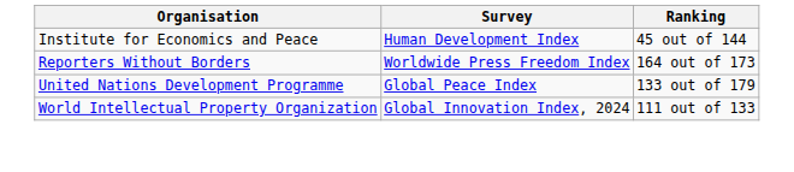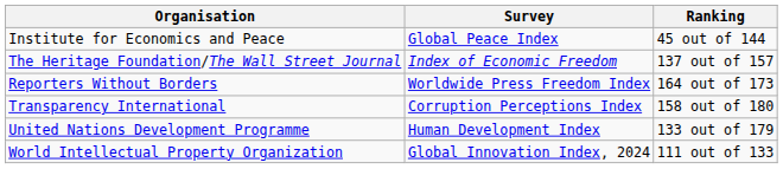 <table class="wikitable" style="margin: 1em auto;">
 <tr>
 <th>Organisation</th>
 <th>Survey</th>
 <th>Ranking</th>
 </tr>
 <tr>
 <td>Institute for Economics and Peace</td>
-<td><a href='#'>Human Development Index</a></td>
+<td><a href='#'>Global Peace Index</a></td>
 <td>45 out of 144</td>
+</tr>
+<tr>
+<td><a href='#'>The Heritage Foundation</a>/<em><a href='#'>The Wall Street Journal</a></em></td>
+<td><em><a href='#'>Index of Economic Freedom</a></em></td>
+<td>137 out of 157</td>
 </tr>
 <tr>
 <td><a href='#'>Reporters Without Borders</a></td>
 <td><a href='#'>Worldwide Press Freedom Index</a></td>
 <td>164 out of 173</td>
 </tr>
 <tr>
+<td><a href='#'>Transparency International</a></td>
+<td><a href='#'>Corruption Perceptions Index</a></td>
+<td>158 out of 180</td>
+</tr>
+<tr>
 <td><a href='#'>United Nations Development Programme</a></td>
-<td><a href='#'>Global Peace Index</a></td>
+<td><a href='#'>Human Development Index</a></td>
 <td>133 out of 179</td>
 </tr>
 <tr>
 <td><a href='#'>World Intellectual Property Organization</a></td>
 <td><a href='#'>Global Innovation Index</a>, 2024</td>
 <td>111 out of 133</td>
 </tr>
 </table>
